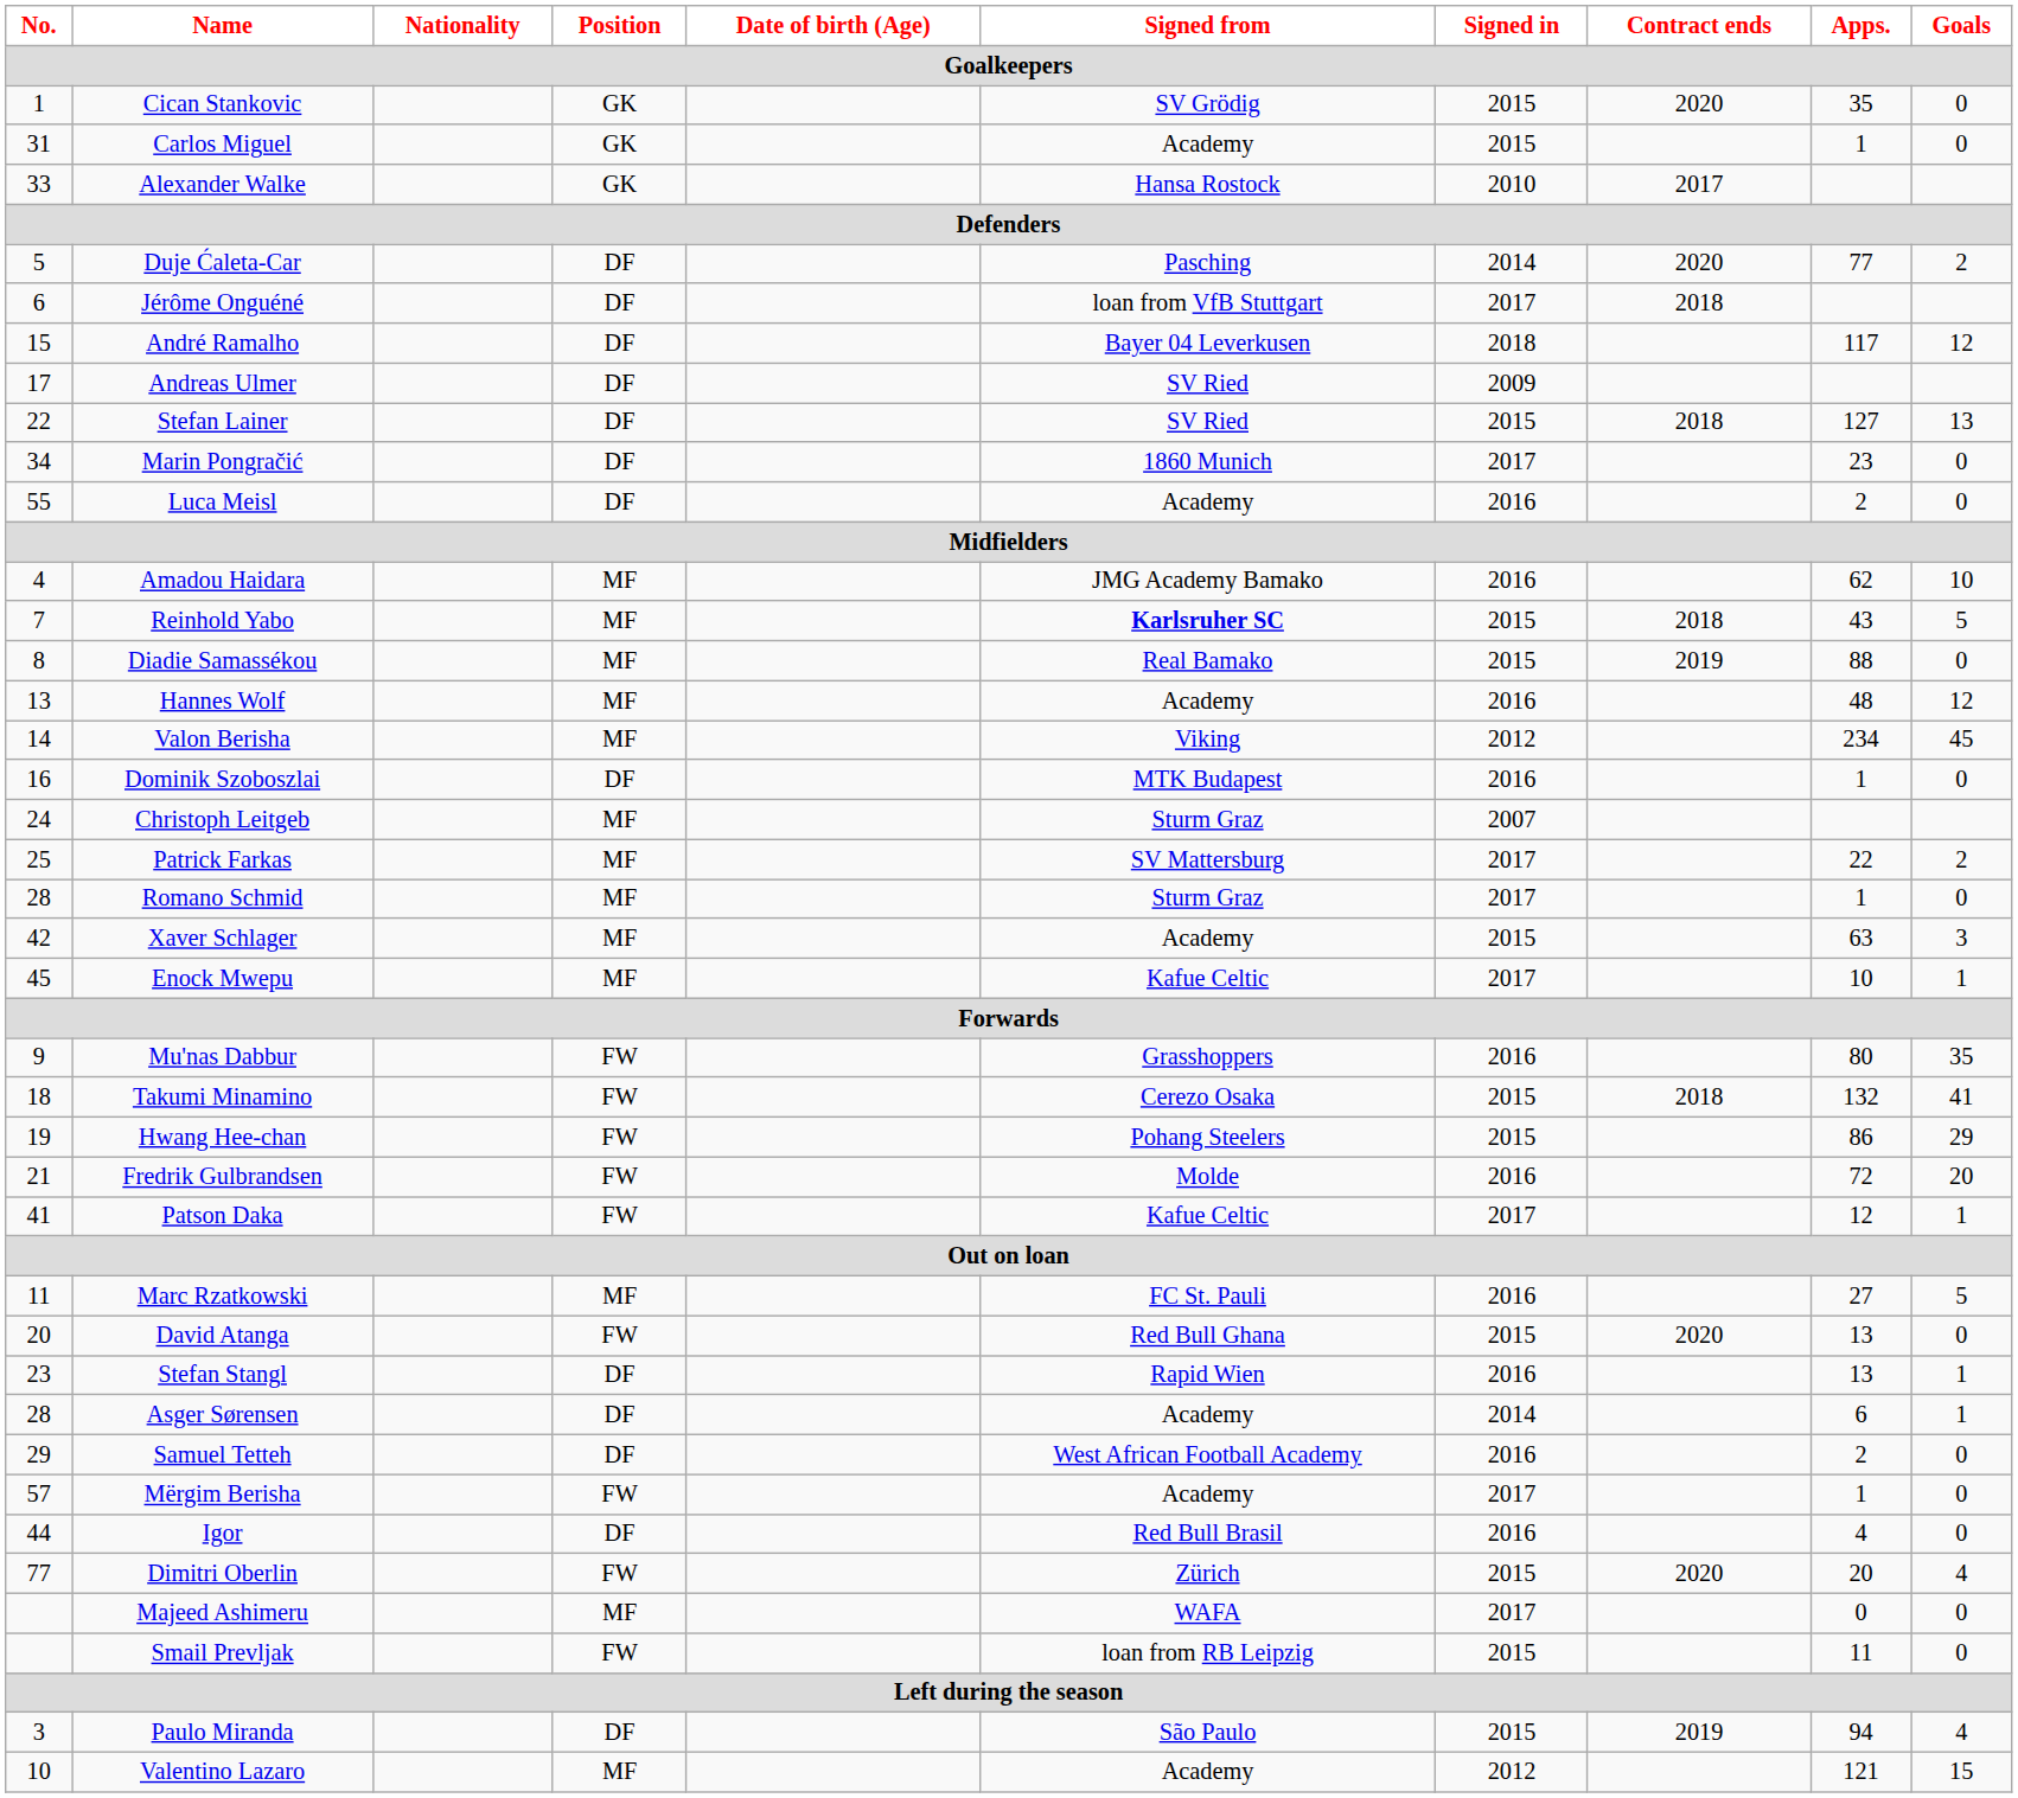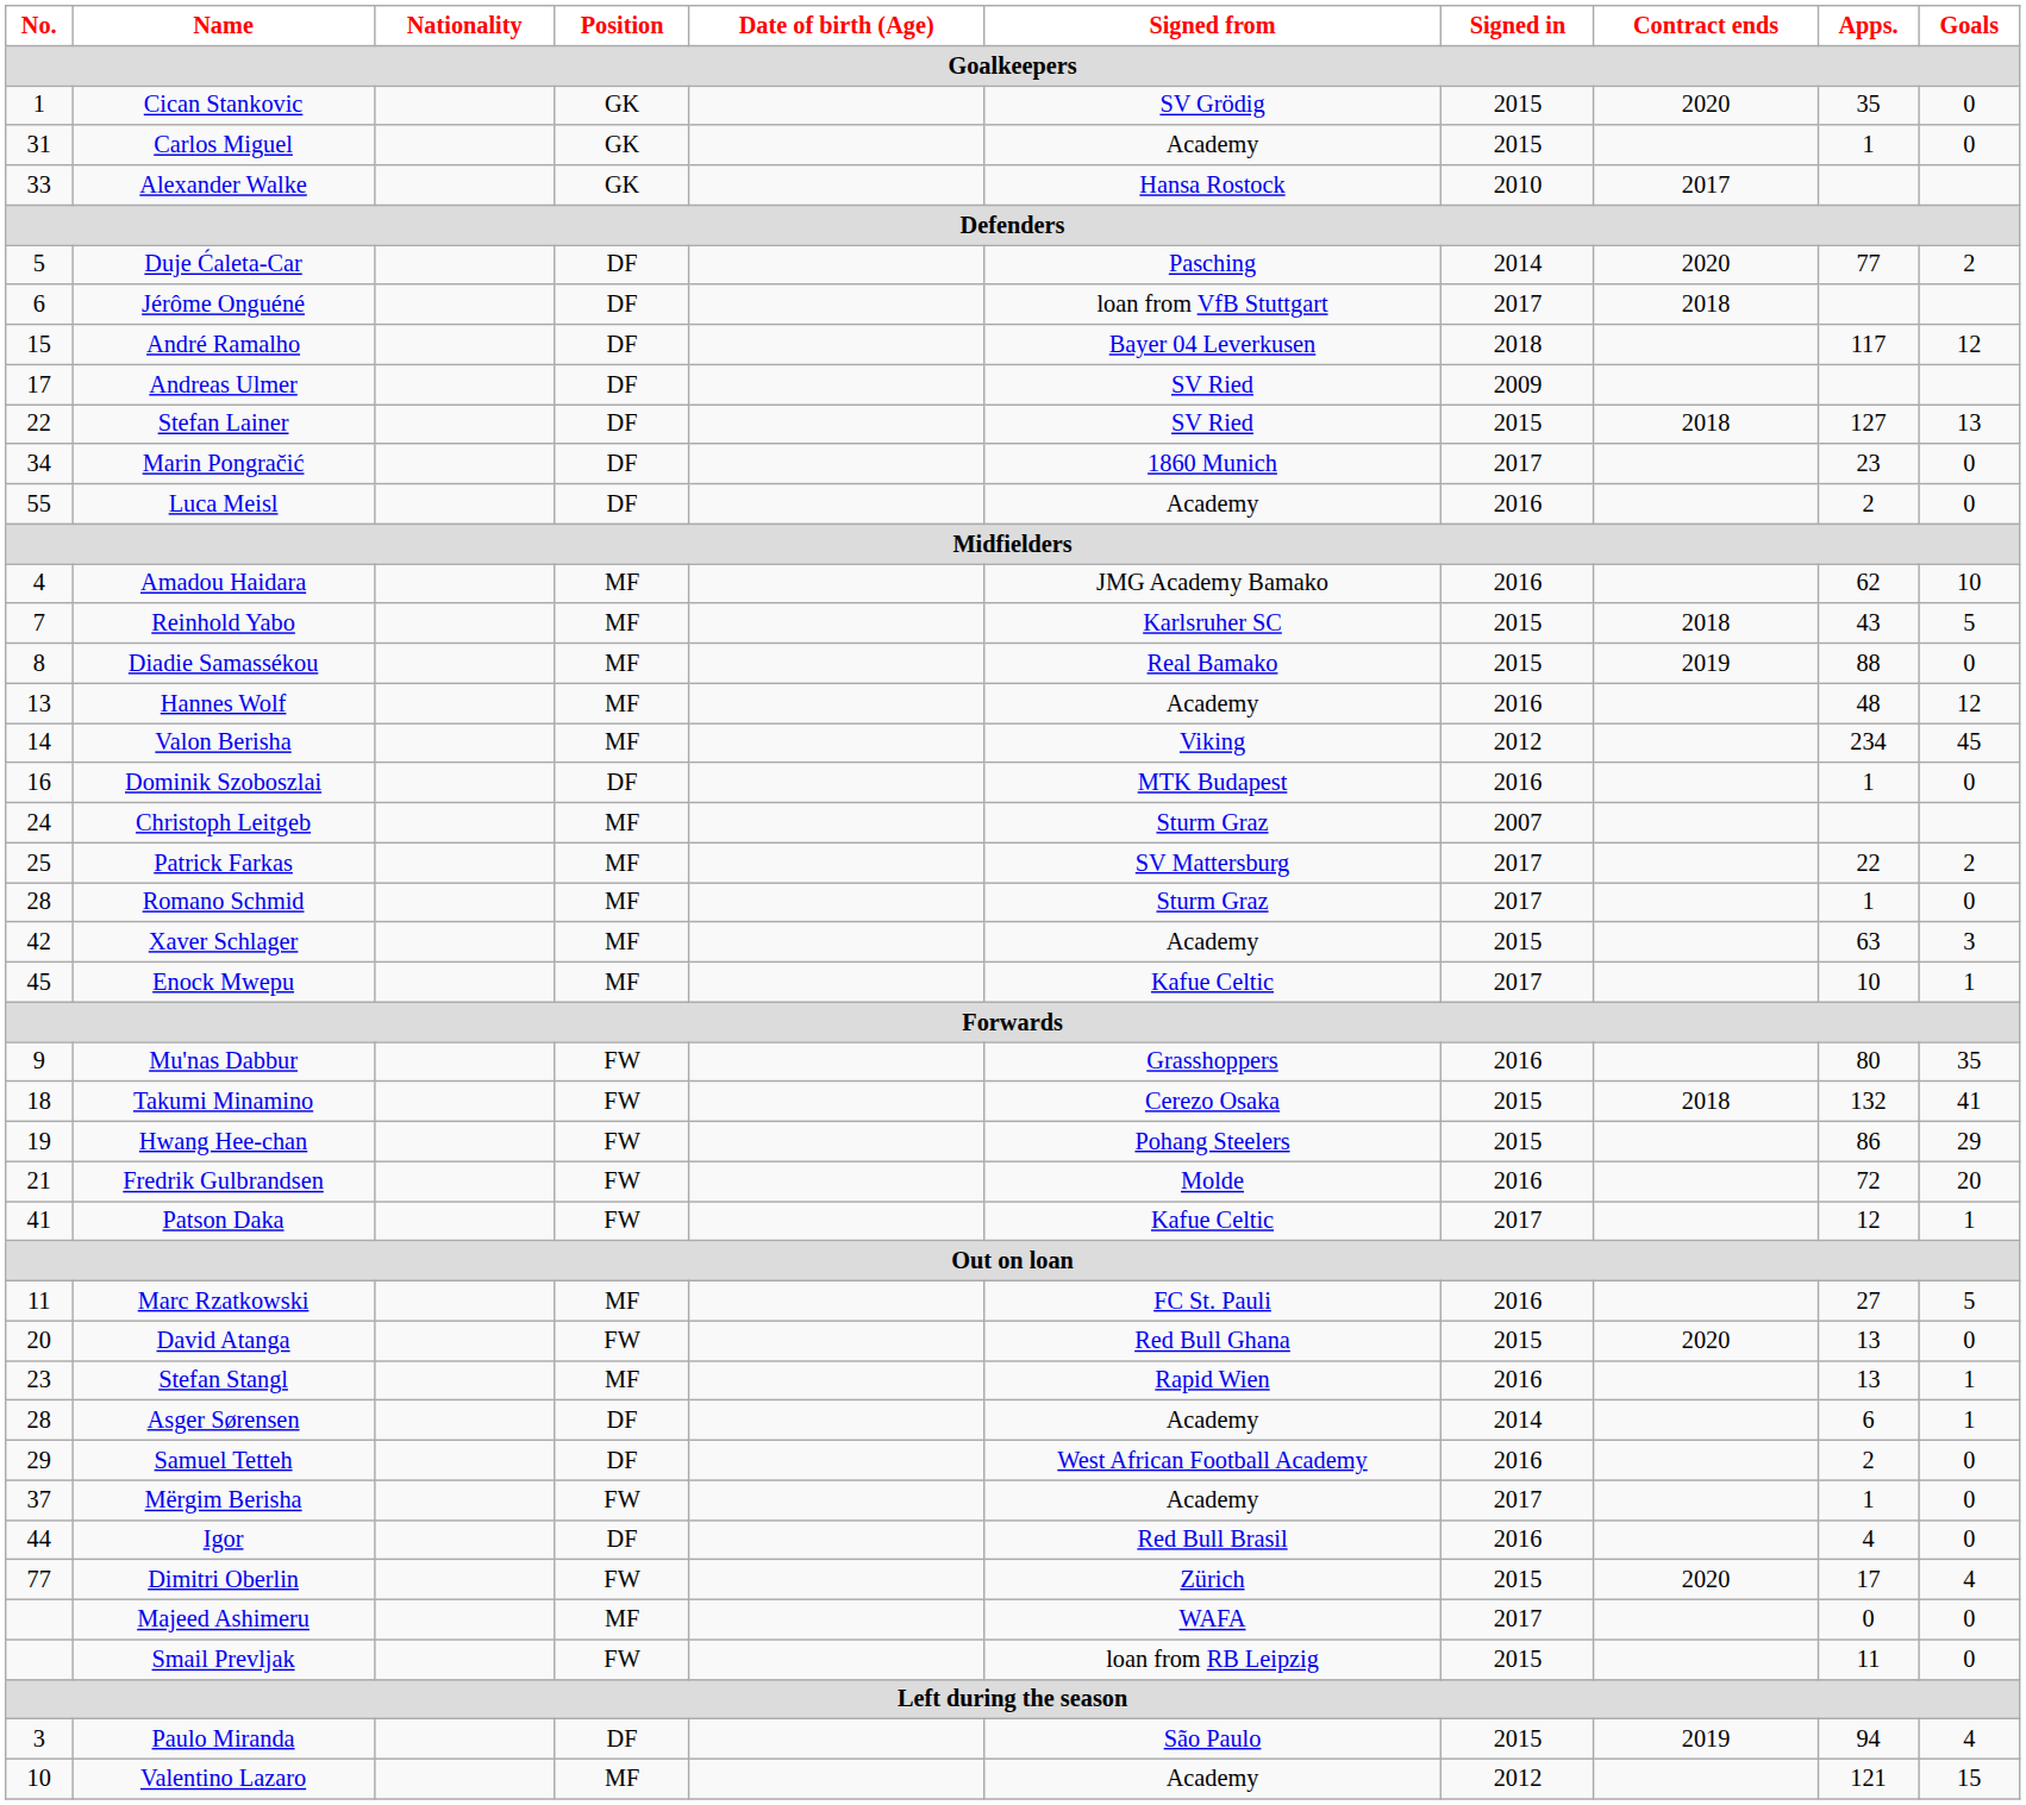 <table class="wikitable"  style="text-align:center; font-size:90%; width:95%;">
 <tr>
 <th style="background:#FFFFFF; color:#FF0000; text-align:center;">No.</th>
 <th style="background:#FFFFFF; color:#FF0000; text-align:center;">Name</th>
 <th style="background:#FFFFFF; color:#FF0000; text-align:center;">Nationality</th>
 <th style="background:#FFFFFF; color:#FF0000; text-align:center;">Position</th>
 <th style="background:#FFFFFF; color:#FF0000; text-align:center;">Date of birth (Age)</th>
 <th style="background:#FFFFFF; color:#FF0000; text-align:center;">Signed from</th>
 <th style="background:#FFFFFF; color:#FF0000; text-align:center;">Signed in</th>
 <th style="background:#FFFFFF; color:#FF0000; text-align:center;">Contract ends</th>
 <th style="background:#FFFFFF; color:#FF0000; text-align:center;">Apps.</th>
 <th style="background:#FFFFFF; color:#FF0000; text-align:center;">Goals</th>
 </tr>
 <tr>
 <th colspan="11"  style="background:#dcdcdc; text-align:center;">Goalkeepers</th>
 </tr>
 <tr>
 <td>1</td>
 <td><a href='#'>Cican Stankovic</a></td>
 <td></td>
 <td>GK</td>
 <td></td>
 <td><a href='#'>SV Grödig</a></td>
 <td>2015</td>
 <td>2020</td>
 <td>35</td>
 <td>0</td>
 </tr>
 <tr>
 <td>31</td>
 <td><a href='#'>Carlos Miguel</a></td>
 <td></td>
 <td>GK</td>
 <td></td>
 <td>Academy</td>
 <td>2015</td>
 <td></td>
 <td>1</td>
 <td>0</td>
 </tr>
 <tr>
 <td>33</td>
 <td><a href='#'>Alexander Walke</a></td>
 <td></td>
 <td>GK</td>
 <td></td>
 <td><a href='#'>Hansa Rostock</a></td>
 <td>2010</td>
 <td>2017</td>
 <td></td>
 <td></td>
 </tr>
 <tr>
 <th colspan="11"  style="background:#dcdcdc; text-align:center;">Defenders</th>
 </tr>
 <tr>
 <td>5</td>
 <td><a href='#'>Duje Ćaleta-Car</a></td>
 <td></td>
 <td>DF</td>
 <td></td>
 <td><a href='#'>Pasching</a></td>
 <td>2014</td>
 <td>2020</td>
 <td>77</td>
 <td>2</td>
 </tr>
 <tr>
 <td>6</td>
 <td><a href='#'>Jérôme Onguéné</a></td>
 <td></td>
 <td>DF</td>
 <td></td>
 <td>loan from <a href='#'>VfB Stuttgart</a></td>
 <td>2017</td>
 <td>2018</td>
 <td></td>
 <td></td>
 </tr>
 <tr>
 <td>15</td>
 <td><a href='#'>André Ramalho</a></td>
 <td></td>
 <td>DF</td>
 <td></td>
 <td><a href='#'>Bayer 04 Leverkusen</a></td>
 <td>2018</td>
 <td></td>
 <td>117</td>
 <td>12</td>
 </tr>
 <tr>
 <td>17</td>
 <td><a href='#'>Andreas Ulmer</a></td>
 <td></td>
 <td>DF</td>
 <td></td>
 <td><a href='#'>SV Ried</a></td>
 <td>2009</td>
 <td></td>
 <td></td>
 <td></td>
 </tr>
 <tr>
 <td>22</td>
 <td><a href='#'>Stefan Lainer</a></td>
 <td></td>
 <td>DF</td>
 <td></td>
 <td><a href='#'>SV Ried</a></td>
 <td>2015</td>
 <td>2018</td>
 <td>127</td>
 <td>13</td>
 </tr>
 <tr>
 <td>34</td>
 <td><a href='#'>Marin Pongračić</a></td>
 <td></td>
 <td>DF</td>
 <td></td>
 <td><a href='#'>1860 Munich</a></td>
 <td>2017</td>
 <td></td>
 <td>23</td>
 <td>0</td>
 </tr>
 <tr>
 <td>55</td>
 <td><a href='#'>Luca Meisl</a></td>
 <td></td>
 <td>DF</td>
 <td></td>
 <td>Academy</td>
 <td>2016</td>
 <td></td>
 <td>2</td>
 <td>0</td>
 </tr>
 <tr>
 <th colspan="11"  style="background:#dcdcdc; text-align:center;">Midfielders</th>
 </tr>
 <tr>
 <td>4</td>
 <td><a href='#'>Amadou Haidara</a></td>
 <td></td>
 <td>MF</td>
 <td></td>
 <td>JMG Academy Bamako</td>
 <td>2016</td>
 <td></td>
 <td>62</td>
 <td>10</td>
 </tr>
 <tr>
 <td>7</td>
 <td><a href='#'>Reinhold Yabo</a></td>
 <td></td>
 <td>MF</td>
 <td></td>
-<td><strong><a href='#'>Karlsruher SC</a></strong></td>
+<td><a href='#'>Karlsruher SC</a></td>
 <td>2015</td>
 <td>2018</td>
 <td>43</td>
 <td>5</td>
 </tr>
 <tr>
 <td>8</td>
 <td><a href='#'>Diadie Samassékou</a></td>
 <td></td>
 <td>MF</td>
 <td></td>
 <td><a href='#'>Real Bamako</a></td>
 <td>2015</td>
 <td>2019</td>
 <td>88</td>
 <td>0</td>
 </tr>
 <tr>
 <td>13</td>
 <td><a href='#'>Hannes Wolf</a></td>
 <td></td>
 <td>MF</td>
 <td></td>
 <td>Academy</td>
 <td>2016</td>
 <td></td>
 <td>48</td>
 <td>12</td>
 </tr>
 <tr>
 <td>14</td>
 <td><a href='#'>Valon Berisha</a></td>
 <td></td>
 <td>MF</td>
 <td></td>
 <td><a href='#'>Viking</a></td>
 <td>2012</td>
 <td></td>
 <td>234</td>
 <td>45</td>
 </tr>
 <tr>
 <td>16</td>
 <td><a href='#'>Dominik Szoboszlai</a></td>
 <td></td>
 <td>DF</td>
 <td></td>
 <td><a href='#'>MTK Budapest</a></td>
 <td>2016</td>
 <td></td>
 <td>1</td>
 <td>0</td>
 </tr>
 <tr>
 <td>24</td>
 <td><a href='#'>Christoph Leitgeb</a></td>
 <td></td>
 <td>MF</td>
 <td></td>
 <td><a href='#'>Sturm Graz</a></td>
 <td>2007</td>
 <td></td>
 <td></td>
 <td></td>
 </tr>
 <tr>
 <td>25</td>
 <td><a href='#'>Patrick Farkas</a></td>
 <td></td>
 <td>MF</td>
 <td></td>
 <td><a href='#'>SV Mattersburg</a></td>
 <td>2017</td>
 <td></td>
 <td>22</td>
 <td>2</td>
 </tr>
 <tr>
 <td>28</td>
 <td><a href='#'>Romano Schmid</a></td>
 <td></td>
 <td>MF</td>
 <td></td>
 <td><a href='#'>Sturm Graz</a></td>
 <td>2017</td>
 <td></td>
 <td>1</td>
 <td>0</td>
 </tr>
 <tr>
 <td>42</td>
 <td><a href='#'>Xaver Schlager</a></td>
 <td></td>
 <td>MF</td>
 <td></td>
 <td>Academy</td>
 <td>2015</td>
 <td></td>
 <td>63</td>
 <td>3</td>
 </tr>
 <tr>
 <td>45</td>
 <td><a href='#'>Enock Mwepu</a></td>
 <td></td>
 <td>MF</td>
 <td></td>
 <td><a href='#'>Kafue Celtic</a></td>
 <td>2017</td>
 <td></td>
 <td>10</td>
 <td>1</td>
 </tr>
 <tr>
 <th colspan="11"  style="background:#dcdcdc; text-align:center;">Forwards</th>
 </tr>
 <tr>
 <td>9</td>
 <td><a href='#'>Mu'nas Dabbur</a></td>
 <td></td>
 <td>FW</td>
 <td></td>
 <td><a href='#'>Grasshoppers</a></td>
 <td>2016</td>
 <td></td>
 <td>80</td>
 <td>35</td>
 </tr>
 <tr>
 <td>18</td>
 <td><a href='#'>Takumi Minamino</a></td>
 <td></td>
 <td>FW</td>
 <td></td>
 <td><a href='#'>Cerezo Osaka</a></td>
 <td>2015</td>
 <td>2018</td>
 <td>132</td>
 <td>41</td>
 </tr>
 <tr>
 <td>19</td>
 <td><a href='#'>Hwang Hee-chan</a></td>
 <td></td>
 <td>FW</td>
 <td></td>
 <td><a href='#'>Pohang Steelers</a></td>
 <td>2015</td>
 <td></td>
 <td>86</td>
 <td>29</td>
 </tr>
 <tr>
 <td>21</td>
 <td><a href='#'>Fredrik Gulbrandsen</a></td>
 <td></td>
 <td>FW</td>
 <td></td>
 <td><a href='#'>Molde</a></td>
 <td>2016</td>
 <td></td>
 <td>72</td>
 <td>20</td>
 </tr>
 <tr>
 <td>41</td>
 <td><a href='#'>Patson Daka</a></td>
 <td></td>
 <td>FW</td>
 <td></td>
 <td><a href='#'>Kafue Celtic</a></td>
 <td>2017</td>
 <td></td>
 <td>12</td>
 <td>1</td>
 </tr>
 <tr>
 <th colspan="11"  style="background:#dcdcdc; text-align:center;">Out on loan</th>
 </tr>
 <tr>
 <td>11</td>
 <td><a href='#'>Marc Rzatkowski</a></td>
 <td></td>
 <td>MF</td>
 <td></td>
 <td><a href='#'>FC St. Pauli</a></td>
 <td>2016</td>
 <td></td>
 <td>27</td>
 <td>5</td>
 </tr>
 <tr>
 <td>20</td>
 <td><a href='#'>David Atanga</a></td>
 <td></td>
 <td>FW</td>
 <td></td>
 <td><a href='#'>Red Bull Ghana</a></td>
 <td>2015</td>
 <td>2020</td>
 <td>13</td>
 <td>0</td>
 </tr>
 <tr>
 <td>23</td>
 <td><a href='#'>Stefan Stangl</a></td>
 <td></td>
-<td>DF</td>
+<td>MF</td>
 <td></td>
 <td><a href='#'>Rapid Wien</a></td>
 <td>2016</td>
 <td></td>
 <td>13</td>
 <td>1</td>
 </tr>
 <tr>
 <td>28</td>
 <td><a href='#'>Asger Sørensen</a></td>
 <td></td>
 <td>DF</td>
 <td></td>
 <td>Academy</td>
 <td>2014</td>
 <td></td>
 <td>6</td>
 <td>1</td>
 </tr>
 <tr>
 <td>29</td>
 <td><a href='#'>Samuel Tetteh</a></td>
 <td></td>
 <td>DF</td>
 <td></td>
 <td><a href='#'>West African Football Academy</a></td>
 <td>2016</td>
 <td></td>
 <td>2</td>
 <td>0</td>
 </tr>
 <tr>
-<td>57</td>
+<td>37</td>
 <td><a href='#'>Mërgim Berisha</a></td>
 <td></td>
 <td>FW</td>
 <td></td>
 <td>Academy</td>
 <td>2017</td>
 <td></td>
 <td>1</td>
 <td>0</td>
 </tr>
 <tr>
 <td>44</td>
 <td><a href='#'>Igor</a></td>
 <td></td>
 <td>DF</td>
 <td></td>
 <td><a href='#'>Red Bull Brasil</a></td>
 <td>2016</td>
 <td></td>
 <td>4</td>
 <td>0</td>
 </tr>
 <tr>
 <td>77</td>
 <td><a href='#'>Dimitri Oberlin</a></td>
 <td></td>
 <td>FW</td>
 <td></td>
 <td><a href='#'>Zürich</a></td>
 <td>2015</td>
 <td>2020</td>
-<td>20</td>
+<td>17</td>
 <td>4</td>
 </tr>
 <tr>
 <td></td>
 <td><a href='#'>Majeed Ashimeru</a></td>
 <td></td>
 <td>MF</td>
 <td></td>
 <td><a href='#'>WAFA</a></td>
 <td>2017</td>
 <td></td>
 <td>0</td>
 <td>0</td>
 </tr>
 <tr>
 <td></td>
 <td><a href='#'>Smail Prevljak</a></td>
 <td></td>
 <td>FW</td>
 <td></td>
 <td>loan from <a href='#'>RB Leipzig</a></td>
 <td>2015</td>
 <td></td>
 <td>11</td>
 <td>0</td>
 </tr>
 <tr>
 <th colspan="11"  style="background:#dcdcdc; text-align:center;">Left during the season</th>
 </tr>
 <tr>
 <td>3</td>
 <td><a href='#'>Paulo Miranda</a></td>
 <td></td>
 <td>DF</td>
 <td></td>
 <td><a href='#'>São Paulo</a></td>
 <td>2015</td>
 <td>2019</td>
 <td>94</td>
 <td>4</td>
 </tr>
 <tr>
 <td>10</td>
 <td><a href='#'>Valentino Lazaro</a></td>
 <td></td>
 <td>MF</td>
 <td></td>
 <td>Academy</td>
 <td>2012</td>
 <td></td>
 <td>121</td>
 <td>15</td>
 </tr>
 </table>
